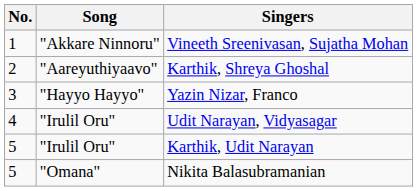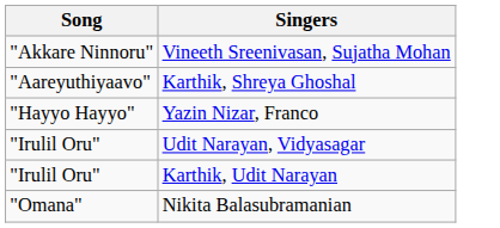 <table class="wikitable" it's>
 <tr>
-<th>No.</th>
 <th>Song</th>
 <th>Singers</th>
 </tr>
 <tr>
-<td>1</td>
 <td>"Akkare Ninnoru"</td>
 <td><a href='#'>Vineeth Sreenivasan</a>, <a href='#'>Sujatha Mohan</a></td>
 </tr>
 <tr>
-<td>2</td>
 <td>"Aareyuthiyaavo"</td>
 <td><a href='#'>Karthik</a>, <a href='#'>Shreya Ghoshal</a></td>
 </tr>
 <tr>
-<td>3</td>
 <td>"Hayyo Hayyo"</td>
 <td><a href='#'>Yazin Nizar</a>, Franco</td>
 </tr>
 <tr>
-<td>4</td>
 <td>"Irulil Oru"</td>
 <td><a href='#'>Udit Narayan</a>, <a href='#'>Vidyasagar</a></td>
 </tr>
 <tr>
-<td>5</td>
 <td>"Irulil Oru"</td>
 <td><a href='#'>Karthik</a>, <a href='#'>Udit Narayan</a></td>
 </tr>
 <tr>
-<td>5</td>
 <td>"Omana"</td>
 <td>Nikita Balasubramanian</td>
 </tr>
 </table>
